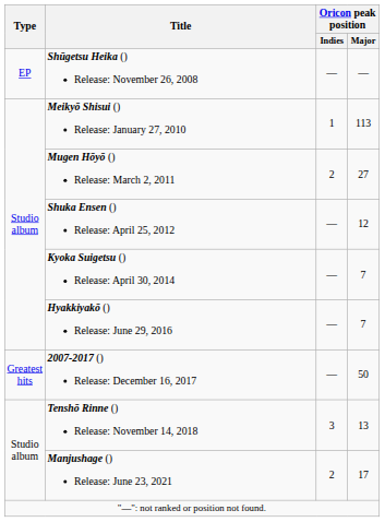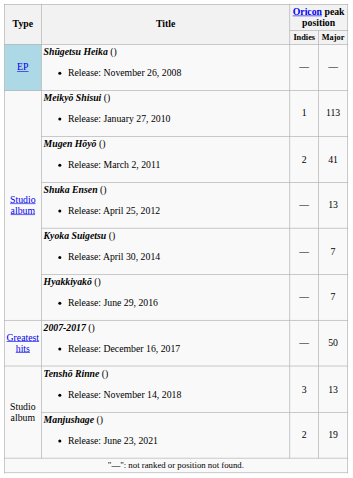 <table class="wikitable">
 <tr>
 <th rowspan="2" style="width:45px;">Type</th>
 <th rowspan="2" style="width:400px;">Title</th>
 <th scope="col" colspan="2"><a href='#'>Oricon</a> peak position</th>
 </tr>
 <tr>
 <th scope="col" style="width:3em;font-size:85%;">Indies</th>
 <th scope="col" style="width:3em;font-size:85%;">Major</th>
 </tr>
 <tr>
-<td style="text-align:center;"><a href='#'>EP</a></td>
+<td style="background: lightblue; text-align:center;"><a href='#'>EP</a></td>
 <td><strong><em>Shūgetsu Heika</em></strong> ()<br><ul><li>Release: November 26, 2008</li></ul></td>
 <td style="text-align:center;">—</td>
 <td style="text-align:center;">—</td>
 </tr>
 <tr>
 <td rowspan="5" style="text-align:center;"><a href='#'>Studio album</a></td>
 <td><strong><em>Meikyō Shisui</em></strong> ()<br><ul><li>Release: January 27, 2010</li></ul></td>
 <td style="text-align:center;">1</td>
 <td style="text-align:center;">113</td>
 </tr>
 <tr>
 <td><strong><em>Mugen Hōyō</em></strong> ()<br><ul><li>Release: March 2, 2011</li></ul></td>
 <td style="text-align:center;">2</td>
-<td style="text-align:center;">27</td>
+<td style="text-align:center;">41</td>
 </tr>
 <tr>
 <td><strong><em>Shuka Ensen</em></strong> ()<br><ul><li>Release: April 25, 2012</li></ul></td>
 <td style="text-align:center;">—</td>
-<td style="text-align:center;">12</td>
+<td style="text-align:center;">13</td>
 </tr>
 <tr>
 <td><strong><em>Kyoka Suigetsu</em></strong> ()<br><ul><li>Release: April 30, 2014</li></ul></td>
 <td style="text-align:center;">—</td>
 <td style="text-align:center;">7</td>
 </tr>
 <tr>
 <td><strong><em>Hyakkiyakō</em></strong> ()<br><ul><li>Release: June 29, 2016</li></ul></td>
 <td style="text-align:center;">—</td>
 <td style="text-align:center;">7</td>
 </tr>
 <tr>
 <td style="text-align:center;"><a href='#'>Greatest hits</a></td>
 <td><strong><em>2007-2017</em></strong> ()<br><ul><li>Release: December 16, 2017</li></ul></td>
 <td style="text-align:center;">—</td>
 <td style="text-align:center;">50</td>
 </tr>
 <tr>
 <td rowspan="2" style="text-align:center;">Studio album</td>
 <td><strong><em>Tenshō Rinne</em></strong> ()<br><ul><li>Release: November 14, 2018</li></ul></td>
 <td style="text-align:center;">3</td>
 <td style="text-align:center;">13</td>
 </tr>
 <tr>
 <td><strong><em>Manjushage</em></strong> ()<br><ul><li>Release: June 23, 2021</li></ul></td>
 <td style="text-align:center;">2</td>
-<td style="text-align:center;">17</td>
+<td style="text-align:center;">19</td>
 </tr>
 <tr>
 <td align="center" colspan="8" style="font-size:90%">"—": not ranked or position not found.</td>
 </tr>
 </table>
